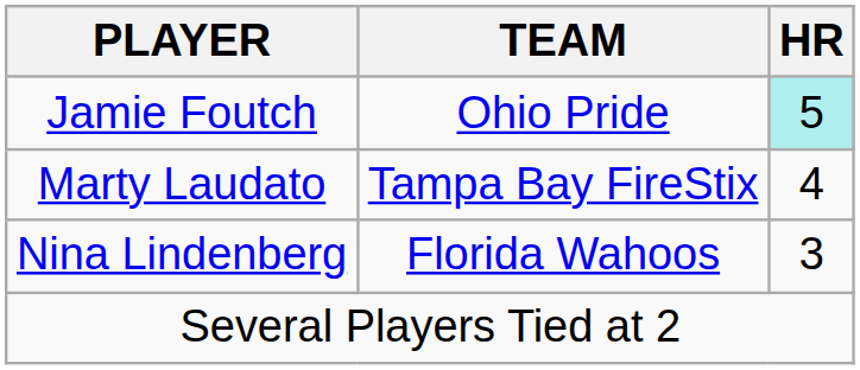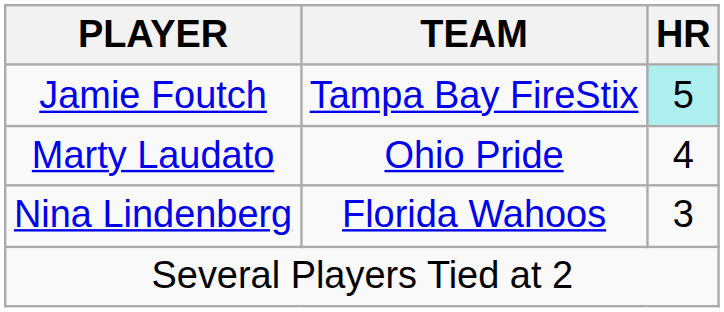 <table class="wikitable sortable" style="text-align:center;">
 <tr>
 <th>PLAYER</th>
 <th>TEAM</th>
 <th>HR</th>
 </tr>
 <tr>
 <td><a href='#'>Jamie Foutch</a></td>
-<td><a href='#'>Ohio Pride</a></td>
+<td><a href='#'>Tampa Bay FireStix</a></td>
 <td style="background: paleturquoise;">5</td>
 </tr>
 <tr>
 <td><a href='#'>Marty Laudato</a></td>
-<td><a href='#'>Tampa Bay FireStix</a></td>
+<td><a href='#'>Ohio Pride</a></td>
 <td>4</td>
 </tr>
 <tr>
 <td><a href='#'>Nina Lindenberg</a></td>
 <td><a href='#'>Florida Wahoos</a></td>
 <td>3</td>
 </tr>
 <tr>
 <td colspan=3>Several Players Tied at 2</td>
 </tr>
 </table>
